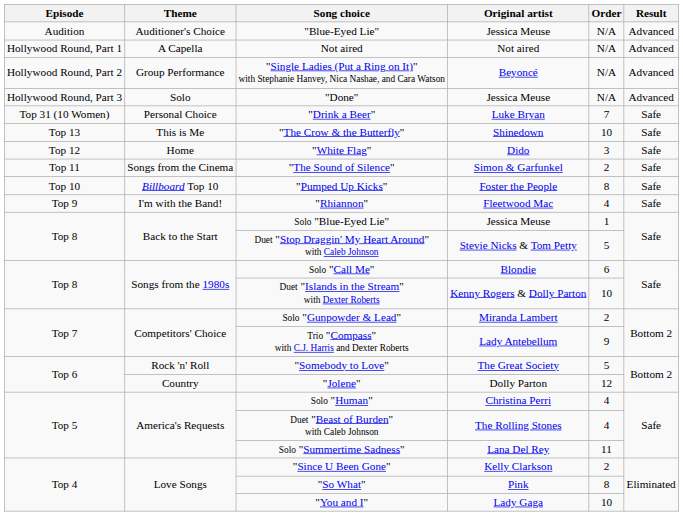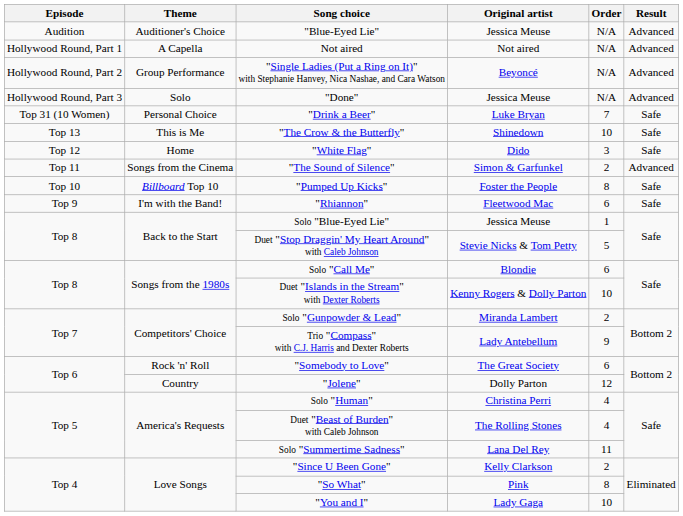 <table class="wikitable" style="text-align: center;">
 <tr>
 <th>Episode</th>
 <th>Theme</th>
 <th>Song choice</th>
 <th>Original artist</th>
 <th>Order</th>
 <th>Result</th>
 </tr>
 <tr>
 <td>Audition</td>
 <td>Auditioner's Choice</td>
 <td>"Blue-Eyed Lie"</td>
 <td>Jessica Meuse</td>
 <td>N/A</td>
 <td>Advanced</td>
 </tr>
 <tr>
 <td>Hollywood Round, Part 1</td>
 <td>A Capella</td>
 <td>Not aired</td>
 <td>Not aired</td>
 <td>N/A</td>
 <td>Advanced</td>
 </tr>
 <tr>
 <td>Hollywood Round, Part 2</td>
 <td>Group Performance</td>
 <td>"<a href='#'>Single Ladies (Put a Ring on It)</a>"<br><small>with Stephanie Hanvey, Nica Nashae, and Cara Watson</small></td>
 <td><a href='#'>Beyoncé</a></td>
 <td>N/A</td>
 <td>Advanced</td>
 </tr>
 <tr>
 <td>Hollywood Round, Part 3</td>
 <td>Solo</td>
 <td>"Done"</td>
 <td>Jessica Meuse</td>
 <td>N/A</td>
 <td>Advanced</td>
 </tr>
 <tr>
 <td>Top 31 (10 Women)</td>
 <td>Personal Choice</td>
 <td>"<a href='#'>Drink a Beer</a>"</td>
 <td><a href='#'>Luke Bryan</a></td>
 <td>7</td>
 <td>Safe</td>
 </tr>
 <tr>
 <td>Top 13</td>
 <td>This is Me</td>
 <td>"<a href='#'>The Crow & the Butterfly</a>"</td>
 <td><a href='#'>Shinedown</a></td>
 <td>10</td>
 <td>Safe</td>
 </tr>
 <tr>
 <td>Top 12</td>
 <td>Home</td>
 <td>"<a href='#'>White Flag</a>"</td>
 <td><a href='#'>Dido</a></td>
 <td>3</td>
 <td>Safe</td>
 </tr>
 <tr>
 <td>Top 11</td>
 <td>Songs from the Cinema</td>
 <td>"<a href='#'>The Sound of Silence</a>"</td>
 <td><a href='#'>Simon & Garfunkel</a></td>
 <td>2</td>
-<td>Safe</td>
+<td>Advanced</td>
 </tr>
 <tr>
 <td>Top 10</td>
 <td><em><a href='#'>Billboard</a></em> Top 10</td>
 <td>"<a href='#'>Pumped Up Kicks</a>"</td>
 <td><a href='#'>Foster the People</a></td>
 <td>8</td>
 <td>Safe</td>
 </tr>
 <tr>
 <td>Top 9</td>
 <td>I'm with the Band!</td>
 <td>"<a href='#'>Rhiannon</a>"</td>
 <td><a href='#'>Fleetwood Mac</a></td>
-<td>4</td>
+<td>6</td>
 <td>Safe</td>
 </tr>
 <tr>
 <td rowspan=2>Top 8</td>
 <td rowspan=2>Back to the Start</td>
 <td><small>Solo</small> "Blue-Eyed Lie"</td>
 <td>Jessica Meuse</td>
 <td>1</td>
 <td rowspan=2>Safe</td>
 </tr>
 <tr>
 <td><small>Duet</small> "<a href='#'>Stop Draggin' My Heart Around</a>" <br> <small>with <a href='#'>Caleb Johnson</a></small></td>
 <td><a href='#'>Stevie Nicks</a> & <a href='#'>Tom Petty</a></td>
 <td>5</td>
 </tr>
 <tr>
 <td rowspan=2>Top 8</td>
 <td rowspan=2>Songs from the <a href='#'>1980s</a></td>
 <td><small>Solo</small> "<a href='#'>Call Me</a>"</td>
 <td><a href='#'>Blondie</a></td>
 <td>6</td>
 <td rowspan=2>Safe</td>
 </tr>
 <tr>
 <td><small>Duet</small> "<a href='#'>Islands in the Stream</a>" <br><small>with <a href='#'>Dexter Roberts</a></small></td>
 <td><a href='#'>Kenny Rogers</a> & <a href='#'>Dolly Parton</a></td>
 <td>10</td>
 </tr>
 <tr>
 <td rowspan=2>Top 7</td>
 <td rowspan=2>Competitors' Choice</td>
 <td><small>Solo</small> "<a href='#'>Gunpowder & Lead</a>"</td>
 <td><a href='#'>Miranda Lambert</a></td>
 <td>2</td>
 <td rowspan=2>Bottom 2</td>
 </tr>
 <tr>
 <td><small>Trio</small> "<a href='#'>Compass</a>" <br><small>with <a href='#'>C.J. Harris</a> and Dexter Roberts</small></td>
 <td><a href='#'>Lady Antebellum</a></td>
 <td>9</td>
 </tr>
 <tr>
 <td rowspan=2>Top 6</td>
 <td>Rock 'n' Roll</td>
 <td>"<a href='#'>Somebody to Love</a>"</td>
 <td><a href='#'>The Great Society</a></td>
-<td>5</td>
+<td>6</td>
 <td rowspan=2>Bottom 2</td>
 </tr>
 <tr>
 <td>Country</td>
 <td>"<a href='#'>Jolene</a>"</td>
 <td>Dolly Parton</td>
 <td>12</td>
 </tr>
 <tr>
 <td rowspan=3>Top 5</td>
 <td rowspan=3>America's Requests</td>
 <td><small>Solo</small> "<a href='#'>Human</a>"</td>
 <td><a href='#'>Christina Perri</a></td>
 <td>4</td>
 <td rowspan=3>Safe</td>
 </tr>
 <tr>
 <td><small>Duet</small> "<a href='#'>Beast of Burden</a>"<br><small>with Caleb Johnson</small></td>
 <td><a href='#'>The Rolling Stones</a></td>
 <td>4</td>
 </tr>
 <tr>
 <td><small>Solo</small> "<a href='#'>Summertime Sadness</a>"</td>
 <td><a href='#'>Lana Del Rey</a></td>
 <td>11</td>
 </tr>
 <tr>
 <td rowspan=3>Top 4</td>
 <td rowspan=3>Love Songs</td>
 <td>"<a href='#'>Since U Been Gone</a>"</td>
 <td><a href='#'>Kelly Clarkson</a></td>
 <td>2</td>
 <td rowspan=3>Eliminated</td>
 </tr>
 <tr>
 <td>"<a href='#'>So What</a>"</td>
 <td><a href='#'>Pink</a></td>
 <td>8</td>
 </tr>
 <tr>
 <td>"<a href='#'>You and I</a>"</td>
 <td><a href='#'>Lady Gaga</a></td>
 <td>10</td>
 </tr>
 </table>
